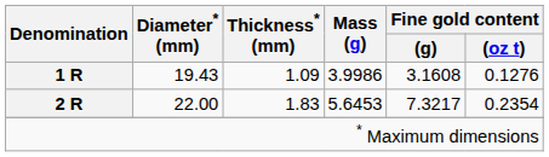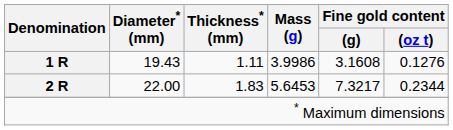 <table class="wikitable" style="font-size:90%; text-align:right;">
 <tr>
 <th rowspan=2>Denomination</th>
 <th rowspan=2>Diameter<sup>*</sup><br> (mm)</th>
 <th rowspan=2>Thickness<sup>*</sup><br> (mm)</th>
 <th rowspan=2>Mass<br> (<a href='#'>g</a>)</th>
 <th colspan=2>Fine gold content</th>
 </tr>
 <tr>
 <th>(g)</th>
 <th>(<a href='#'>oz t</a>)</th>
 </tr>
 <tr>
 <th>1 R</th>
 <td>19.43</td>
-<td>1.09</td>
+<td>1.11</td>
 <td>3.9986</td>
 <td>3.1608</td>
 <td>0.1276</td>
 </tr>
 <tr>
 <th>2 R</th>
 <td>22.00</td>
 <td>1.83</td>
 <td>5.6453</td>
 <td>7.3217</td>
-<td>0.2354</td>
+<td>0.2344</td>
 </tr>
 <tr>
 </tr>
 <tr>
 <td colspan=6><sup>*</sup> Maximum dimensions</td>
 </tr>
 </table>
